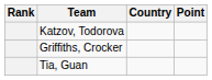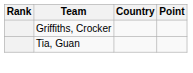 <table class="wikitable sortable">
 <tr>
 <th>Rank</th>
 <th>Team</th>
 <th>Country</th>
 <th>Point</th>
-</tr>
-<tr>
-<th></th>
-<td>Katzov, Todorova</td>
-<td></td>
-<td></td>
 </tr>
 <tr>
 <th></th>
 <td>Griffiths, Crocker</td>
 <td></td>
 <td></td>
 </tr>
 <tr>
 <th></th>
 <td>Tia, Guan</td>
 <td></td>
 <td></td>
 </tr>
 </table>
